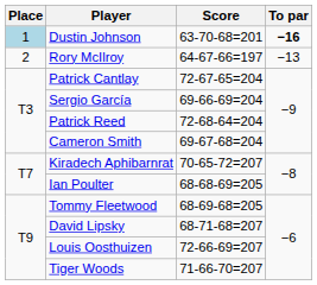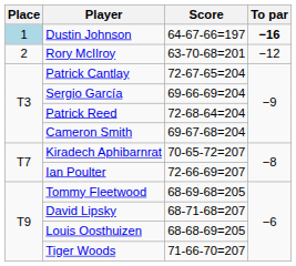 <table class="wikitable">
 <tr>
 <th>Place</th>
 <th>Player</th>
 <th>Score</th>
 <th>To par</th>
 </tr>
 <tr>
 <td align=center style="background: lightblue;">1</td>
 <td> <a href='#'>Dustin Johnson</a></td>
-<td>63-70-68=201</td>
+<td>64-67-66=197</td>
 <td align=center><strong>−16</strong></td>
 </tr>
 <tr>
 <td align=center>2</td>
 <td> <a href='#'>Rory McIlroy</a></td>
-<td>64-67-66=197</td>
-<td align=center>−13</td>
+<td>63-70-68=201</td>
+<td align=center>−12</td>
 </tr>
 <tr>
 <td rowspan=4 align=center>T3</td>
 <td> <a href='#'>Patrick Cantlay</a></td>
 <td>72-67-65=204</td>
 <td rowspan=4 align=center>−9</td>
 </tr>
 <tr>
 <td> <a href='#'>Sergio García</a></td>
 <td>69-66-69=204</td>
 </tr>
 <tr>
 <td> <a href='#'>Patrick Reed</a></td>
 <td>72-68-64=204</td>
 </tr>
 <tr>
 <td> <a href='#'>Cameron Smith</a></td>
 <td>69-67-68=204</td>
 </tr>
 <tr>
 <td rowspan=2 align=center>T7</td>
 <td> <a href='#'>Kiradech Aphibarnrat</a></td>
 <td>70-65-72=207</td>
 <td rowspan=2 align=center>−8</td>
 </tr>
 <tr>
 <td> <a href='#'>Ian Poulter</a></td>
-<td>68-68-69=205</td>
+<td>72-66-69=207</td>
 </tr>
 <tr>
 <td rowspan=4 align=center>T9</td>
 <td> <a href='#'>Tommy Fleetwood</a></td>
 <td>68-69-68=205</td>
 <td rowspan=4 align=center>−6</td>
 </tr>
 <tr>
 <td> <a href='#'>David Lipsky</a></td>
 <td>68-71-68=207</td>
 </tr>
 <tr>
 <td> <a href='#'>Louis Oosthuizen</a></td>
-<td>72-66-69=207</td>
+<td>68-68-69=205</td>
 </tr>
 <tr>
 <td> <a href='#'>Tiger Woods</a></td>
 <td>71-66-70=207</td>
 </tr>
 </table>
